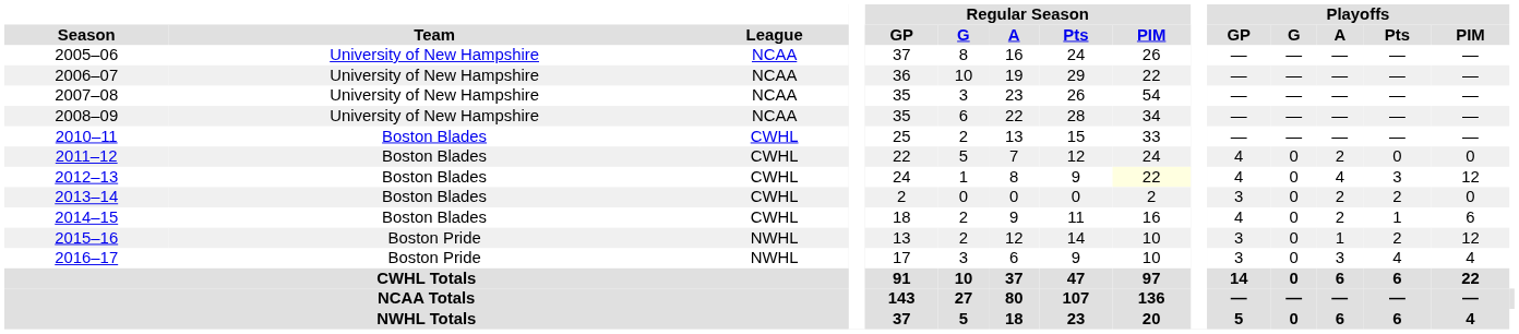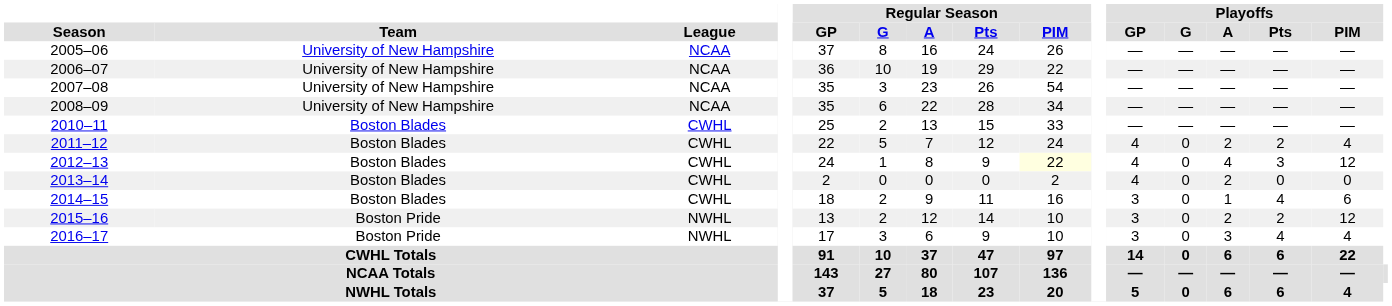 <table border="0" cellpadding="1" cellspacing="0" style="text-align:center; width:75%">
 <tr bgcolor="#e0e0e0">
 <th colspan="3"  bgcolor="#ffffff"> </th>
 <th rowspan="99" bgcolor="#ffffff"> </th>
 <th colspan="5">Regular Season</th>
 <th rowspan="99" bgcolor="#ffffff"> </th>
 <th colspan="5">Playoffs</th>
 </tr>
 <tr bgcolor="#e0e0e0">
 <th>Season</th>
 <th>Team</th>
 <th>League</th>
 <th>GP</th>
 <th><a href='#'>G</a></th>
 <th><a href='#'>A</a></th>
 <th><a href='#'>Pts</a></th>
 <th><a href='#'>PIM</a></th>
 <th>GP</th>
 <th>G</th>
 <th>A</th>
 <th>Pts</th>
 <th>PIM</th>
 </tr>
 <tr>
 <td>2005–06</td>
 <td><a href='#'>University of New Hampshire</a></td>
 <td><a href='#'>NCAA</a></td>
 <td>37</td>
 <td>8</td>
 <td>16</td>
 <td>24</td>
 <td>26</td>
 <td>—</td>
 <td>—</td>
 <td>—</td>
 <td>—</td>
 <td>—</td>
 </tr>
 <tr bgcolor="#f0f0f0">
 <td>2006–07</td>
 <td>University of New Hampshire</td>
 <td>NCAA</td>
 <td>36</td>
 <td>10</td>
 <td>19</td>
 <td>29</td>
 <td>22</td>
 <td>—</td>
 <td>—</td>
 <td>—</td>
 <td>—</td>
 <td>—</td>
 </tr>
 <tr>
 <td>2007–08</td>
 <td>University of New Hampshire</td>
 <td>NCAA</td>
 <td>35</td>
 <td>3</td>
 <td>23</td>
 <td>26</td>
 <td>54</td>
 <td>—</td>
 <td>—</td>
 <td>—</td>
 <td>—</td>
 <td>—</td>
 </tr>
 <tr bgcolor="#f0f0f0">
 <td>2008–09</td>
 <td>University of New Hampshire</td>
 <td>NCAA</td>
 <td>35</td>
 <td>6</td>
 <td>22</td>
 <td>28</td>
 <td>34</td>
 <td>—</td>
 <td>—</td>
 <td>—</td>
 <td>—</td>
 <td>—</td>
 </tr>
 <tr>
 <td><a href='#'>2010–11</a></td>
 <td><a href='#'>Boston Blades</a></td>
 <td><a href='#'>CWHL</a></td>
 <td>25</td>
 <td>2</td>
 <td>13</td>
 <td>15</td>
 <td>33</td>
 <td>—</td>
 <td>—</td>
 <td>—</td>
 <td>—</td>
 <td>—</td>
 </tr>
 <tr bgcolor="#f0f0f0">
 <td><a href='#'>2011–12</a></td>
 <td>Boston Blades</td>
 <td>CWHL</td>
 <td>22</td>
 <td>5</td>
 <td>7</td>
 <td>12</td>
 <td>24</td>
 <td>4</td>
 <td>0</td>
 <td>2</td>
-<td>0</td>
-<td>0</td>
+<td>2</td>
+<td>4</td>
 </tr>
 <tr>
 <td><a href='#'>2012–13</a></td>
 <td>Boston Blades</td>
 <td>CWHL</td>
 <td>24</td>
 <td>1</td>
 <td>8</td>
 <td>9</td>
 <td style="background: lightyellow;">22</td>
 <td>4</td>
 <td>0</td>
 <td>4</td>
 <td>3</td>
 <td>12</td>
 </tr>
 <tr bgcolor="#f0f0f0">
 <td><a href='#'>2013–14</a></td>
 <td>Boston Blades</td>
 <td>CWHL</td>
 <td>2</td>
 <td>0</td>
 <td>0</td>
 <td>0</td>
 <td>2</td>
-<td>3</td>
+<td>4</td>
 <td>0</td>
 <td>2</td>
-<td>2</td>
+<td>0</td>
 <td>0</td>
 </tr>
 <tr>
 <td><a href='#'>2014–15</a></td>
 <td>Boston Blades</td>
 <td>CWHL</td>
 <td>18</td>
 <td>2</td>
 <td>9</td>
 <td>11</td>
 <td>16</td>
+<td>3</td>
+<td>0</td>
+<td>1</td>
 <td>4</td>
-<td>0</td>
-<td>2</td>
-<td>1</td>
 <td>6</td>
 </tr>
 <tr>
 </tr>
 <tr bgcolor="#f0f0f0">
 <td><a href='#'>2015–16</a></td>
 <td>Boston Pride</td>
 <td>NWHL</td>
 <td>13</td>
 <td>2</td>
 <td>12</td>
 <td>14</td>
 <td>10</td>
 <td>3</td>
 <td>0</td>
-<td>1</td>
+<td>2</td>
 <td>2</td>
 <td>12</td>
 </tr>
 <tr>
 <td><a href='#'>2016–17</a></td>
 <td>Boston Pride</td>
 <td>NWHL</td>
 <td>17</td>
 <td>3</td>
 <td>6</td>
 <td>9</td>
 <td>10</td>
 <td>3</td>
 <td>0</td>
 <td>3</td>
 <td>4</td>
 <td>4</td>
 </tr>
 <tr bgcolor="#e0e0e0">
 <th colspan="3">CWHL Totals</th>
 <th>91</th>
 <th>10</th>
 <th>37</th>
 <th>47</th>
 <th>97</th>
 <th>14</th>
 <th>0</th>
 <th>6</th>
 <th>6</th>
 <th>22</th>
 </tr>
 <tr bgcolor="#e0e0e0">
 <th colspan="3">NCAA Totals</th>
 <th>143</th>
 <th>27</th>
 <th>80</th>
 <th>107</th>
 <th>136</th>
 <th>—</th>
 <th>—</th>
 <th>—</th>
 <th>—</th>
 <th>—</th>
 <td></td>
 </tr>
 <tr bgcolor="#e0e0e0">
 <th colspan="3">NWHL Totals</th>
 <th>37</th>
 <th>5</th>
 <th>18</th>
 <th>23</th>
 <th>20</th>
 <th>5</th>
 <th>0</th>
 <th>6</th>
 <th>6</th>
 <th>4</th>
 </tr>
 </table>
